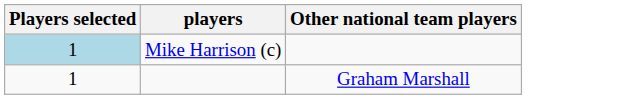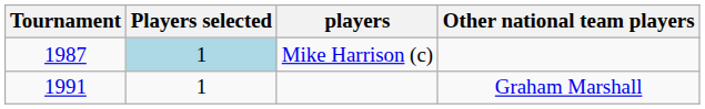 <table class="wikitable sortable" style="text-align:center">
 <tr>
+<th>Tournament</th>
 <th>Players selected</th>
 <th> players</th>
 <th>Other national team players</th>
 </tr>
 <tr>
+<td><a href='#'>1987</a></td>
 <td style="background: lightblue;">1</td>
 <td><a href='#'>Mike Harrison</a> (c)</td>
 <td></td>
 </tr>
 <tr>
+<td><a href='#'>1991</a></td>
 <td>1</td>
 <td></td>
 <td><a href='#'>Graham Marshall</a> </td>
 </tr>
 </table>
